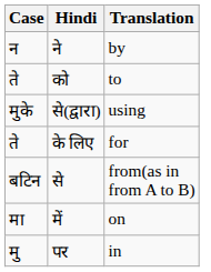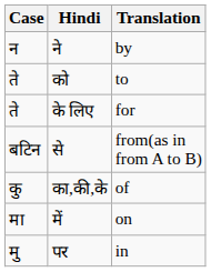 <table class="wikitable">
 <tr>
 <th>Case</th>
 <th>Hindi</th>
 <th>Translation</th>
 </tr>
 <tr>
 <td>न</td>
 <td>ने</td>
 <td>by</td>
 </tr>
 <tr>
 <td>ते</td>
 <td>को</td>
 <td>to</td>
 </tr>
 <tr>
-<td>मुके</td>
-<td>से(द्वारा)</td>
-<td>using</td>
-</tr>
-<tr>
 <td>ते</td>
 <td>के लिए</td>
 <td>for</td>
 </tr>
 <tr>
 <td>बटिन</td>
 <td>से</td>
 <td>from(as in<br>from A to B)</td>
+</tr>
+<tr>
+<td>कु</td>
+<td>का,की,के</td>
+<td>of</td>
 </tr>
 <tr>
 <td>मा</td>
 <td>में</td>
 <td>on</td>
 </tr>
 <tr>
 <td>मु</td>
 <td>पर</td>
 <td>in</td>
 </tr>
 </table>
